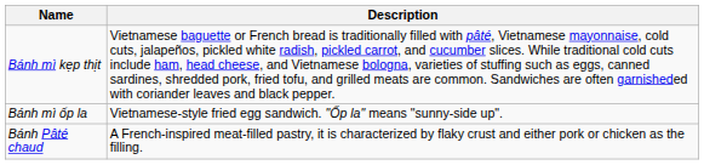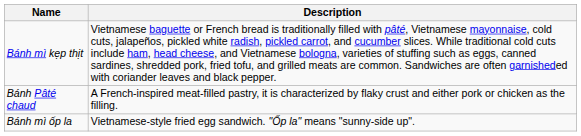 <table class="wikitable">
 <tr>
 <th scope="col" style="width:120px;">Name</th>
 <th>Description</th>
 </tr>
 <tr>
 <td><em><a href='#'>Bánh mì</a> kẹp thịt</em></td>
 <td>Vietnamese <a href='#'>baguette</a> or French bread is traditionally filled with <em><a href='#'>pâté</a></em>, Vietnamese <a href='#'>mayonnaise</a>, cold cuts, jalapeños, pickled white <a href='#'>radish</a>, <a href='#'>pickled carrot</a>, and <a href='#'>cucumber</a> slices. While traditional cold cuts include <a href='#'>ham</a>, <a href='#'>head cheese</a>, and Vietnamese <a href='#'>bologna</a>, varieties of stuffing such as eggs, canned sardines, shredded pork, fried tofu, and grilled meats are common. Sandwiches are often <a href='#'>garnished</a>ed with coriander leaves and black pepper.</td>
 </tr>
 <tr>
+<td><em>Bánh <a href='#'>Pâté chaud</a></em></td>
+<td>A French-inspired meat-filled pastry, it is characterized by flaky crust and either pork or chicken as the filling.</td>
+</tr>
+<tr>
 <td><em>Bánh mì ốp la</em></td>
 <td>Vietnamese-style fried egg sandwich. <em>"Ốp la"</em> means "sunny-side up".</td>
 </tr>
-<tr>
-<td><em>Bánh <a href='#'>Pâté chaud</a></em></td>
-<td>A French-inspired meat-filled pastry, it is characterized by flaky crust and either pork or chicken as the filling.</td>
-</tr>
 </table>
